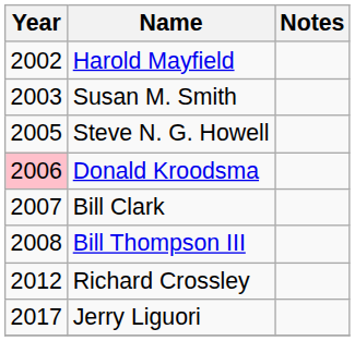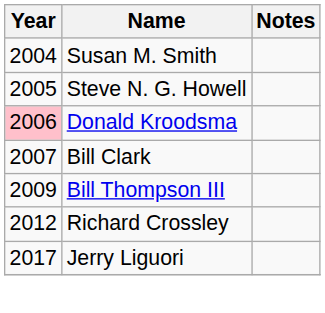 <table class="wikitable">
 <tr>
 <th>Year</th>
 <th>Name</th>
 <th>Notes</th>
 </tr>
 <tr>
-<td>2002</td>
-<td><a href='#'>Harold Mayfield</a></td>
-<td></td>
-</tr>
-<tr>
-<td>2003</td>
+<td>2004</td>
 <td>Susan M. Smith</td>
 <td></td>
 </tr>
 <tr>
 <td>2005</td>
 <td>Steve N. G. Howell</td>
 <td></td>
 </tr>
 <tr>
 <td style="background: pink;">2006</td>
 <td><a href='#'>Donald Kroodsma</a></td>
 <td></td>
 </tr>
 <tr>
 <td>2007</td>
 <td>Bill Clark</td>
 <td></td>
 </tr>
 <tr>
-<td>2008</td>
+<td>2009</td>
 <td><a href='#'>Bill Thompson III</a></td>
 <td></td>
 </tr>
 <tr>
 <td>2012</td>
 <td>Richard Crossley</td>
 <td></td>
 </tr>
 <tr>
 <td>2017</td>
 <td>Jerry Liguori</td>
 <td></td>
 </tr>
 <tr>
 </tr>
 </table>
